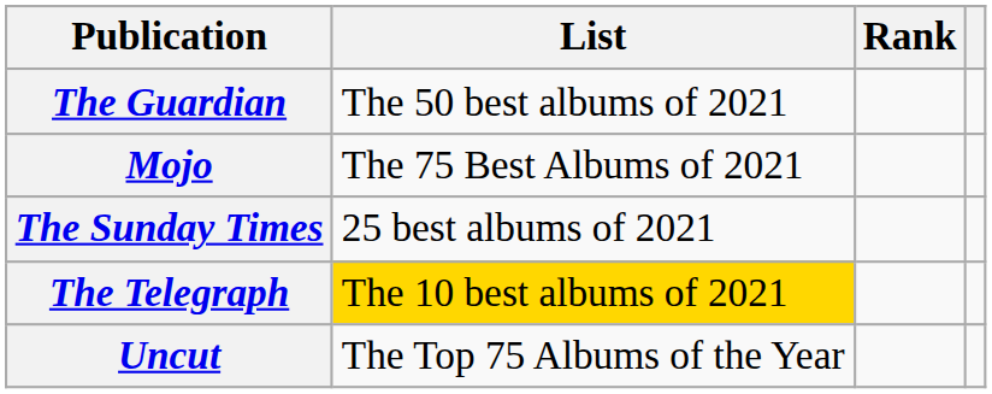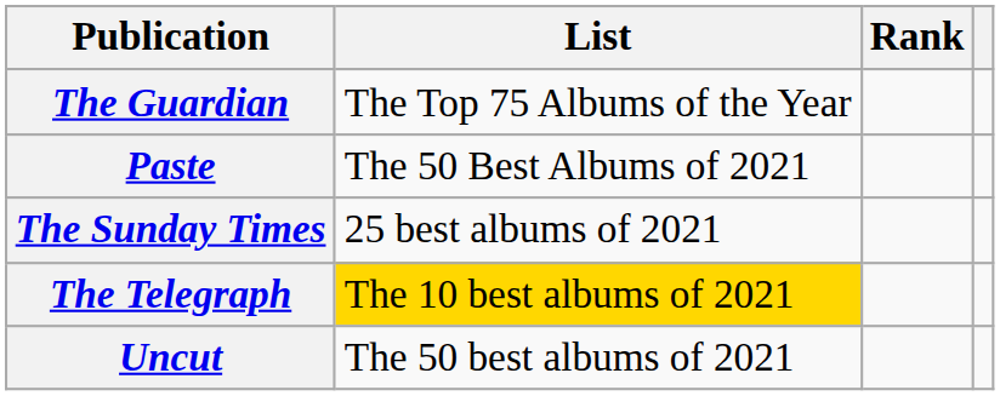 <table class="sortable wikitable plainrowheaders">
 <tr>
 <th>Publication</th>
 <th>List</th>
 <th>Rank</th>
 <th class="unsortable"></th>
 </tr>
 <tr>
 <th scope="row"><em><a href='#'>The Guardian</a></em></th>
-<td>The 50 best albums of 2021</td>
+<td>The Top 75 Albums of the Year</td>
 <td></td>
 <td></td>
 </tr>
 <tr>
-<th scope="row"><em><a href='#'>Mojo</a></em></th>
-<td>The 75 Best Albums of 2021</td>
+<th scope="row"><em><a href='#'>Paste</a></em></th>
+<td>The 50 Best Albums of 2021</td>
 <td></td>
 <td></td>
 </tr>
 <tr>
 <th scope="row"><em><a href='#'>The Sunday Times</a></em></th>
 <td>25 best albums of 2021</td>
 <td></td>
 <td></td>
 </tr>
 <tr>
 <th scope="row"><em><a href='#'>The Telegraph</a></em></th>
 <td style="background: gold;">The 10 best albums of 2021</td>
 <td></td>
 <td></td>
 </tr>
 <tr>
 <th scope="row"><em><a href='#'>Uncut</a></em></th>
-<td>The Top 75 Albums of the Year</td>
+<td>The 50 best albums of 2021</td>
 <td></td>
 <td></td>
 </tr>
 </table>
